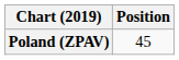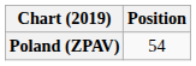 <table class="wikitable plainrowheaders" style="text-align:center">
 <tr>
 <th scope="col">Chart (2019)</th>
 <th scope="col">Position</th>
 </tr>
 <tr>
 <th scope="row">Poland (ZPAV)</th>
-<td>45</td>
+<td>54</td>
 </tr>
 </table>
